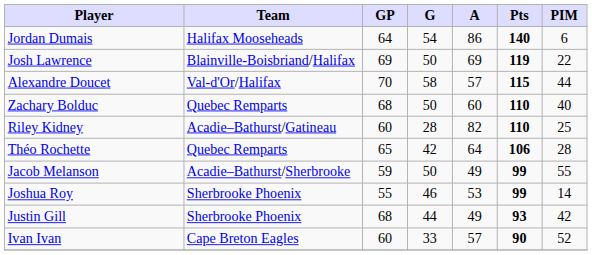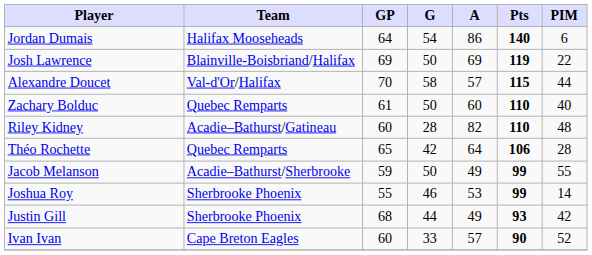 <table class="wikitable" style="text-align:center">
 <tr>
 <th style="background:#ddf; width:30%;">Player</th>
 <th style="background:#ddf; width:30%;">Team</th>
 <th style="background:#ddf; width:7.5%;">GP</th>
 <th style="background:#ddf; width:7.5%;">G</th>
 <th style="background:#ddf; width:7.5%;">A</th>
 <th style="background:#ddf; width:7.5%;">Pts</th>
 <th style="background:#ddf; width:7.5%;">PIM</th>
 </tr>
 <tr>
 <td align=left><a href='#'>Jordan Dumais</a></td>
 <td align=left><a href='#'>Halifax Mooseheads</a></td>
 <td>64</td>
 <td>54</td>
 <td>86</td>
 <td><strong>140</strong></td>
 <td>6</td>
 </tr>
 <tr>
 <td align=left><a href='#'>Josh Lawrence</a></td>
 <td align=left><a href='#'>Blainville-Boisbriand</a>/<a href='#'>Halifax</a></td>
 <td>69</td>
 <td>50</td>
 <td>69</td>
 <td><strong>119</strong></td>
 <td>22</td>
 </tr>
 <tr>
 <td align=left><a href='#'>Alexandre Doucet</a></td>
 <td align=left><a href='#'>Val-d'Or</a>/<a href='#'>Halifax</a></td>
 <td>70</td>
 <td>58</td>
 <td>57</td>
 <td><strong>115</strong></td>
 <td>44</td>
 </tr>
 <tr>
 <td align=left><a href='#'>Zachary Bolduc</a></td>
 <td align=left><a href='#'>Quebec Remparts</a></td>
-<td>68</td>
+<td>61</td>
 <td>50</td>
 <td>60</td>
 <td><strong>110</strong></td>
 <td>40</td>
 </tr>
 <tr>
 <td align=left><a href='#'>Riley Kidney</a></td>
 <td align=left><a href='#'>Acadie–Bathurst</a>/<a href='#'>Gatineau</a></td>
 <td>60</td>
 <td>28</td>
 <td>82</td>
 <td><strong>110</strong></td>
-<td>25</td>
+<td>48</td>
 </tr>
 <tr>
 <td align=left><a href='#'>Théo Rochette</a></td>
 <td align=left><a href='#'>Quebec Remparts</a></td>
 <td>65</td>
 <td>42</td>
 <td>64</td>
 <td><strong>106</strong></td>
 <td>28</td>
 </tr>
 <tr>
 <td align=left><a href='#'>Jacob Melanson</a></td>
 <td align=left><a href='#'>Acadie–Bathurst</a>/<a href='#'>Sherbrooke</a></td>
 <td>59</td>
 <td>50</td>
 <td>49</td>
 <td><strong>99</strong></td>
 <td>55</td>
 </tr>
 <tr>
 <td align=left><a href='#'>Joshua Roy</a></td>
 <td align=left><a href='#'>Sherbrooke Phoenix</a></td>
 <td>55</td>
 <td>46</td>
 <td>53</td>
 <td><strong>99</strong></td>
 <td>14</td>
 </tr>
 <tr>
 <td align=left><a href='#'>Justin Gill</a></td>
 <td align=left><a href='#'>Sherbrooke Phoenix</a></td>
 <td>68</td>
 <td>44</td>
 <td>49</td>
 <td><strong>93</strong></td>
 <td>42</td>
 </tr>
 <tr>
 <td align=left><a href='#'>Ivan Ivan</a></td>
 <td align=left><a href='#'>Cape Breton Eagles</a></td>
 <td>60</td>
 <td>33</td>
 <td>57</td>
 <td><strong>90</strong></td>
 <td>52</td>
 </tr>
 <tr>
 </tr>
 </table>
